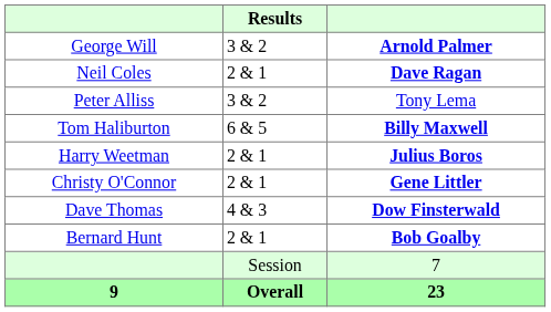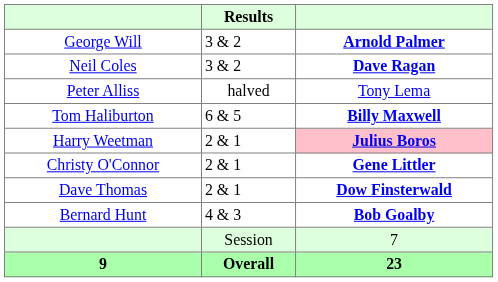 <table border="1" cellpadding="3" style="border-collapse: collapse; text-align:center;">
 <tr style="background:#dfd;">
 <th style="width:12em;"></th>
 <th style="width:5.5em;">Results</th>
 <th style="width:12em;"></th>
 </tr>
 <tr>
 <td><a href='#'>George Will</a></td>
 <td align=left> 3 & 2</td>
 <td><strong><a href='#'>Arnold Palmer</a></strong></td>
 </tr>
 <tr>
 <td><a href='#'>Neil Coles</a></td>
-<td align=left> 2 & 1</td>
+<td align=left> 3 & 2</td>
 <td><strong><a href='#'>Dave Ragan</a></strong></td>
 </tr>
 <tr>
 <td><a href='#'>Peter Alliss</a></td>
-<td align=left> 3 & 2</td>
+<td>halved</td>
 <td><a href='#'>Tony Lema</a></td>
 </tr>
 <tr>
 <td><a href='#'>Tom Haliburton</a></td>
 <td align=left> 6 & 5</td>
 <td><strong><a href='#'>Billy Maxwell</a></strong></td>
 </tr>
 <tr>
 <td><a href='#'>Harry Weetman</a></td>
 <td align=left> 2 & 1</td>
-<td><strong><a href='#'>Julius Boros</a></strong></td>
+<td style="background: pink;"><strong><a href='#'>Julius Boros</a></strong></td>
 </tr>
 <tr>
 <td><a href='#'>Christy O'Connor</a></td>
 <td align=left> 2 & 1</td>
 <td><strong><a href='#'>Gene Littler</a></strong></td>
 </tr>
 <tr>
 <td><a href='#'>Dave Thomas</a></td>
-<td align=left> 4 & 3</td>
+<td align=left> 2 & 1</td>
 <td><strong><a href='#'>Dow Finsterwald</a></strong></td>
 </tr>
 <tr>
 <td><a href='#'>Bernard Hunt</a></td>
-<td align=left> 2 & 1</td>
+<td align=left> 4 & 3</td>
 <td><strong><a href='#'>Bob Goalby</a></strong></td>
 </tr>
 <tr style="background:#dfd;">
 <td></td>
 <td>Session</td>
 <td>7</td>
 </tr>
 <tr style="background:#afa;">
 <th>9</th>
 <th>Overall</th>
 <th>23</th>
 </tr>
 </table>
